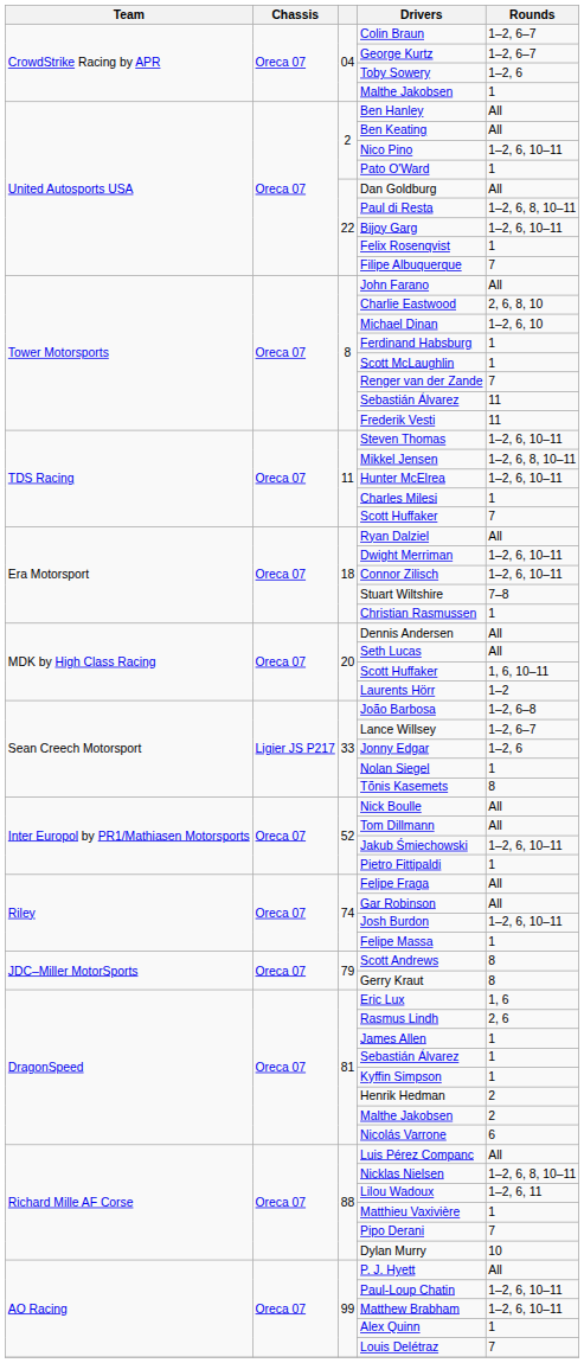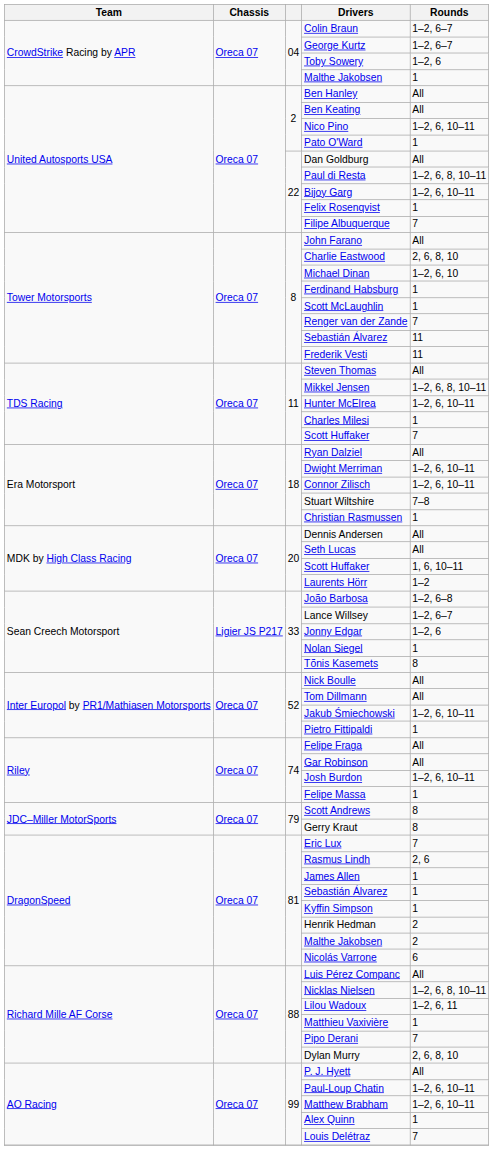 <table class="wikitable" style="font-size: 85%">
 <tr>
 <th>Team</th>
 <th>Chassis</th>
 <th></th>
 <th>Drivers</th>
 <th>Rounds</th>
 </tr>
 <tr>
 <td rowspan="4"> <a href='#'>CrowdStrike</a> Racing by <a href='#'>APR</a></td>
 <td rowspan="4"><a href='#'>Oreca 07</a></td>
 <td rowspan="4" align="center">04</td>
 <td> <a href='#'>Colin Braun</a></td>
 <td nowrap>1–2, 6–7</td>
 </tr>
 <tr>
 <td> <a href='#'>George Kurtz</a></td>
 <td>1–2, 6–7</td>
 </tr>
 <tr>
 <td> <a href='#'>Toby Sowery</a></td>
 <td>1–2, 6</td>
 </tr>
 <tr>
 <td> <a href='#'>Malthe Jakobsen</a></td>
 <td>1</td>
 </tr>
 <tr>
 <td rowspan="9"> <a href='#'>United Autosports USA</a></td>
 <td rowspan="9"><a href='#'>Oreca 07</a></td>
 <td rowspan="4" align="center">2</td>
 <td> <a href='#'>Ben Hanley</a></td>
 <td nowrap>All</td>
 </tr>
 <tr>
 <td> <a href='#'>Ben Keating</a></td>
 <td>All</td>
 </tr>
 <tr>
 <td> <a href='#'>Nico Pino</a></td>
 <td>1–2, 6, 10–11</td>
 </tr>
 <tr>
 <td> <a href='#'>Pato O'Ward</a></td>
 <td>1</td>
 </tr>
 <tr>
 <td rowspan="5" align="center">22</td>
 <td> Dan Goldburg</td>
 <td>All</td>
 </tr>
 <tr>
 <td> <a href='#'>Paul di Resta</a></td>
 <td>1–2, 6, 8, 10–11</td>
 </tr>
 <tr>
 <td> <a href='#'>Bijoy Garg</a></td>
 <td>1–2, 6, 10–11</td>
 </tr>
 <tr>
 <td> <a href='#'>Felix Rosenqvist</a></td>
 <td>1</td>
 </tr>
 <tr>
 <td> <a href='#'>Filipe Albuquerque</a></td>
 <td>7</td>
 </tr>
 <tr>
 <td rowspan="8"> <a href='#'>Tower Motorsports</a></td>
 <td rowspan="8"><a href='#'>Oreca 07</a></td>
 <td rowspan="8" align="center">8</td>
 <td> <a href='#'>John Farano</a></td>
 <td>All</td>
 </tr>
 <tr>
 <td> <a href='#'>Charlie Eastwood</a></td>
 <td>2, 6, 8, 10</td>
 </tr>
 <tr>
 <td> <a href='#'>Michael Dinan</a></td>
 <td>1–2, 6, 10</td>
 </tr>
 <tr>
 <td> <a href='#'>Ferdinand Habsburg</a></td>
 <td>1</td>
 </tr>
 <tr>
 <td> <a href='#'>Scott McLaughlin</a></td>
 <td>1</td>
 </tr>
 <tr>
 <td> <a href='#'>Renger van der Zande</a></td>
 <td>7</td>
 </tr>
 <tr>
 <td> <a href='#'>Sebastián Álvarez</a></td>
 <td>11</td>
 </tr>
 <tr>
 <td> <a href='#'>Frederik Vesti</a></td>
 <td>11</td>
 </tr>
 <tr>
 <td rowspan="5"> <a href='#'>TDS Racing</a></td>
 <td rowspan="5"><a href='#'>Oreca 07</a></td>
 <td rowspan="5" align="center">11</td>
 <td> <a href='#'>Steven Thomas</a></td>
-<td>1–2, 6, 10–11</td>
+<td>All</td>
 </tr>
 <tr>
 <td> <a href='#'>Mikkel Jensen</a></td>
 <td>1–2, 6, 8, 10–11</td>
 </tr>
 <tr>
 <td> <a href='#'>Hunter McElrea</a></td>
 <td>1–2, 6, 10–11</td>
 </tr>
 <tr>
 <td> <a href='#'>Charles Milesi</a></td>
 <td>1</td>
 </tr>
 <tr>
 <td> <a href='#'>Scott Huffaker</a></td>
 <td>7</td>
 </tr>
 <tr>
 <td rowspan="5"> Era Motorsport</td>
 <td rowspan="5"><a href='#'>Oreca 07</a></td>
 <td rowspan="5" align="center">18</td>
 <td> <a href='#'>Ryan Dalziel</a></td>
 <td>All</td>
 </tr>
 <tr>
 <td> <a href='#'>Dwight Merriman</a></td>
 <td>1–2, 6, 10–11</td>
 </tr>
 <tr>
 <td> <a href='#'>Connor Zilisch</a></td>
 <td>1–2, 6, 10–11</td>
 </tr>
 <tr>
 <td> Stuart Wiltshire</td>
 <td>7–8</td>
 </tr>
 <tr>
 <td nowrap> <a href='#'>Christian Rasmussen</a></td>
 <td>1</td>
 </tr>
 <tr>
 <td rowspan="4"> MDK by <a href='#'>High Class Racing</a></td>
 <td rowspan="4"><a href='#'>Oreca 07</a></td>
 <td rowspan="4" align="center">20</td>
 <td> Dennis Andersen</td>
 <td>All</td>
 </tr>
 <tr>
 <td> <a href='#'>Seth Lucas</a></td>
 <td>All</td>
 </tr>
 <tr>
 <td> <a href='#'>Scott Huffaker</a></td>
 <td>1, 6, 10–11</td>
 </tr>
 <tr>
 <td> <a href='#'>Laurents Hörr</a></td>
 <td>1–2</td>
 </tr>
 <tr>
 <td rowspan="5"> Sean Creech Motorsport</td>
 <td rowspan="5"><a href='#'>Ligier JS P217</a></td>
 <td rowspan="5" align="center">33</td>
 <td> <a href='#'>João Barbosa</a></td>
 <td>1–2, 6–8</td>
 </tr>
 <tr>
 <td> Lance Willsey</td>
 <td>1–2, 6–7</td>
 </tr>
 <tr>
 <td> <a href='#'>Jonny Edgar</a></td>
 <td>1–2, 6</td>
 </tr>
 <tr>
 <td> <a href='#'>Nolan Siegel</a></td>
 <td>1</td>
 </tr>
 <tr>
 <td> <a href='#'>Tõnis Kasemets</a></td>
 <td>8</td>
 </tr>
 <tr>
 <td rowspan="4"> <a href='#'>Inter Europol</a> by <a href='#'>PR1/Mathiasen Motorsports</a></td>
 <td rowspan="4"><a href='#'>Oreca 07</a></td>
 <td rowspan="4" align="center">52</td>
 <td> <a href='#'>Nick Boulle</a></td>
 <td>All</td>
 </tr>
 <tr>
 <td> <a href='#'>Tom Dillmann</a></td>
 <td>All</td>
 </tr>
 <tr>
 <td> <a href='#'>Jakub Śmiechowski</a></td>
 <td>1–2, 6, 10–11</td>
 </tr>
 <tr>
 <td> <a href='#'>Pietro Fittipaldi</a></td>
 <td>1</td>
 </tr>
 <tr>
 <td rowspan="4"> <a href='#'>Riley</a></td>
 <td rowspan="4"><a href='#'>Oreca 07</a></td>
 <td rowspan="4" align="center">74</td>
 <td> <a href='#'>Felipe Fraga</a></td>
 <td>All</td>
 </tr>
 <tr>
 <td> <a href='#'>Gar Robinson</a></td>
 <td>All</td>
 </tr>
 <tr>
 <td> <a href='#'>Josh Burdon</a></td>
 <td>1–2, 6, 10–11</td>
 </tr>
 <tr>
 <td> <a href='#'>Felipe Massa</a></td>
 <td>1</td>
 </tr>
 <tr>
 <td rowspan="2"> <a href='#'>JDC–Miller MotorSports</a></td>
 <td rowspan="2"><a href='#'>Oreca 07</a></td>
 <td rowspan="2" align="center">79</td>
 <td> <a href='#'>Scott Andrews</a></td>
 <td>8</td>
 </tr>
 <tr>
 <td> Gerry Kraut</td>
 <td>8</td>
 </tr>
 <tr>
 <td rowspan="8"> <a href='#'>DragonSpeed</a></td>
 <td rowspan="8"><a href='#'>Oreca 07</a></td>
 <td rowspan="8" align="center">81</td>
 <td> <a href='#'>Eric Lux</a></td>
-<td>1, 6</td>
+<td>7</td>
 </tr>
 <tr>
 <td> <a href='#'>Rasmus Lindh</a></td>
 <td>2, 6</td>
 </tr>
 <tr>
 <td> <a href='#'>James Allen</a></td>
 <td>1</td>
 </tr>
 <tr>
 <td> <a href='#'>Sebastián Álvarez</a></td>
 <td>1</td>
 </tr>
 <tr>
 <td> <a href='#'>Kyffin Simpson</a></td>
 <td>1</td>
 </tr>
 <tr>
 <td> Henrik Hedman</td>
 <td>2</td>
 </tr>
 <tr>
 <td> <a href='#'>Malthe Jakobsen</a></td>
 <td>2</td>
 </tr>
 <tr>
 <td> <a href='#'>Nicolás Varrone</a></td>
 <td>6</td>
 </tr>
 <tr>
 <td rowspan="6"> <a href='#'>Richard Mille AF Corse</a></td>
 <td rowspan="6"><a href='#'>Oreca 07</a></td>
 <td rowspan="6" align="center">88</td>
 <td> <a href='#'>Luis Pérez Companc</a></td>
 <td>All</td>
 </tr>
 <tr>
 <td> <a href='#'>Nicklas Nielsen</a></td>
 <td>1–2, 6, 8, 10–11</td>
 </tr>
 <tr>
 <td> <a href='#'>Lilou Wadoux</a></td>
 <td>1–2, 6, 11</td>
 </tr>
 <tr>
 <td> <a href='#'>Matthieu Vaxivière</a></td>
 <td>1</td>
 </tr>
 <tr>
 <td> <a href='#'>Pipo Derani</a></td>
 <td>7</td>
 </tr>
 <tr>
 <td> Dylan Murry</td>
-<td>10</td>
+<td>2, 6, 8, 10</td>
 </tr>
 <tr>
 <td rowspan="5"> <a href='#'>AO Racing</a></td>
 <td rowspan="5"><a href='#'>Oreca 07</a></td>
 <td rowspan="5" align="center">99</td>
 <td> <a href='#'>P. J. Hyett</a></td>
 <td>All</td>
 </tr>
 <tr>
 <td> <a href='#'>Paul-Loup Chatin</a></td>
 <td>1–2, 6, 10–11</td>
 </tr>
 <tr>
 <td> <a href='#'>Matthew Brabham</a></td>
 <td>1–2, 6, 10–11</td>
 </tr>
 <tr>
 <td> <a href='#'>Alex Quinn</a></td>
 <td>1</td>
 </tr>
 <tr>
 <td> <a href='#'>Louis Delétraz</a></td>
 <td>7</td>
 </tr>
 <tr>
 </tr>
 </table>
